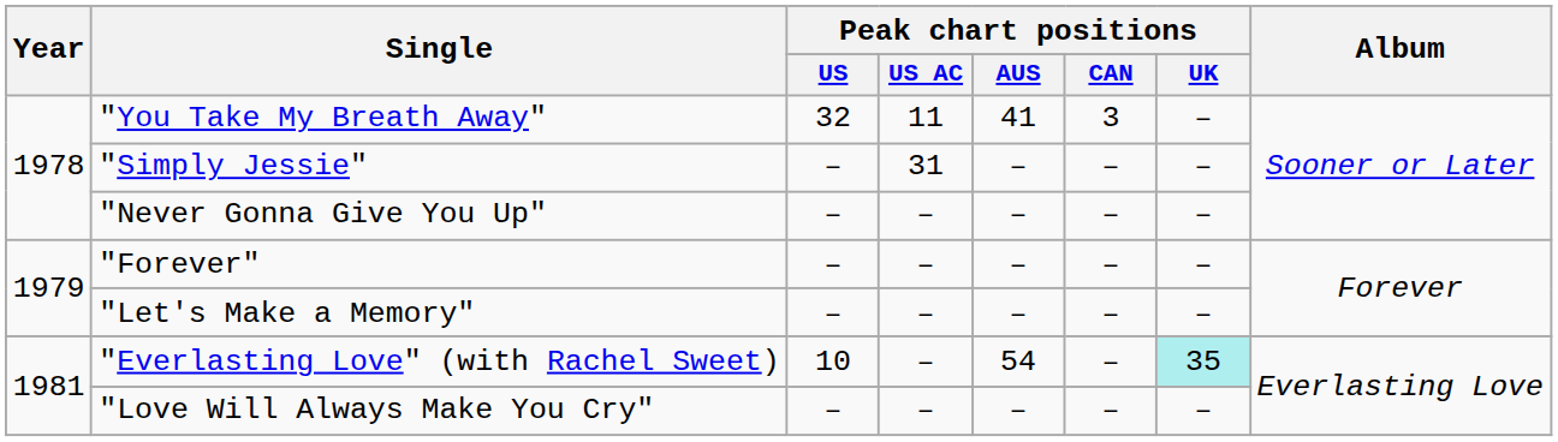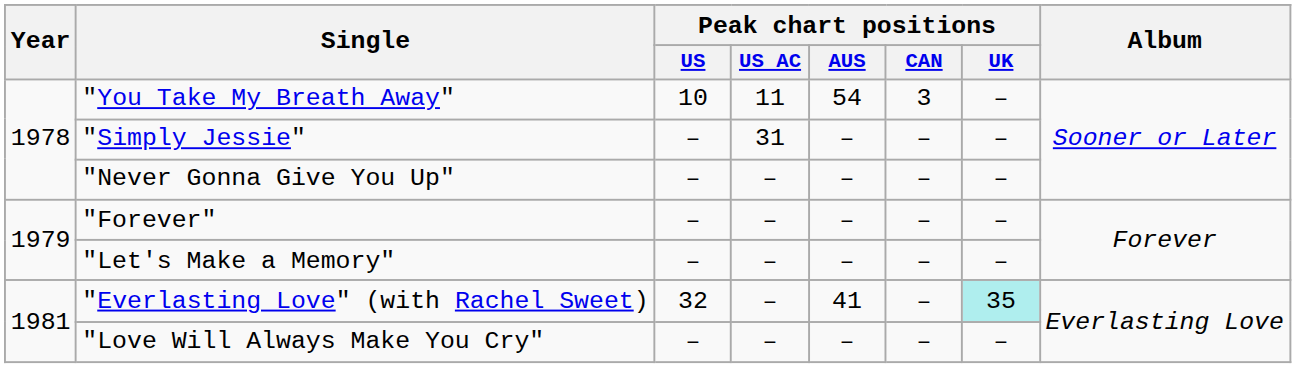 <table class="wikitable sortable" style="text-align:center;">
 <tr>
 <th rowspan=2>Year</th>
 <th rowspan=2>Single</th>
 <th colspan=5>Peak chart positions</th>
 <th rowspan=2>Album</th>
 </tr>
 <tr style=font-size:smaller;>
 <th width=35><a href='#'>US</a></th>
 <th width=35><a href='#'>US AC</a></th>
 <th width=35><a href='#'>AUS</a></th>
 <th width=35><a href='#'>CAN</a></th>
 <th width=35><a href='#'>UK</a></th>
 </tr>
 <tr>
 <td rowspan=3>1978</td>
 <td style="text-align:left;">"<a href='#'>You Take My Breath Away</a>"</td>
-<td>32</td>
+<td>10</td>
 <td>11</td>
-<td>41</td>
+<td>54</td>
 <td>3</td>
 <td>–</td>
 <td rowspan=3><em><a href='#'>Sooner or Later</a></em></td>
 </tr>
 <tr>
 <td style="text-align:left;">"<a href='#'>Simply Jessie</a>"</td>
 <td>–</td>
 <td>31</td>
 <td>–</td>
 <td>–</td>
 <td>–</td>
 </tr>
 <tr>
 <td style="text-align:left;">"Never Gonna Give You Up"</td>
 <td>–</td>
 <td>–</td>
 <td>–</td>
 <td>–</td>
 <td>–</td>
 </tr>
 <tr>
 <td rowspan=2>1979</td>
 <td style="text-align:left;">"Forever"</td>
 <td>–</td>
 <td>–</td>
 <td>–</td>
 <td>–</td>
 <td>–</td>
 <td rowspan=2><em>Forever</em></td>
 </tr>
 <tr>
 <td style="text-align:left;">"Let's Make a Memory"</td>
 <td>–</td>
 <td>–</td>
 <td>–</td>
 <td>–</td>
 <td>–</td>
 </tr>
 <tr>
 <td rowspan=2>1981</td>
 <td style="text-align:left;">"<a href='#'>Everlasting Love</a>" (with <a href='#'>Rachel Sweet</a>)</td>
-<td>10</td>
+<td>32</td>
 <td>–</td>
-<td>54</td>
+<td>41</td>
 <td>–</td>
 <td style="background: paleturquoise;">35</td>
 <td rowspan=2><em>Everlasting Love</em></td>
 </tr>
 <tr>
 <td style="text-align:left;">"Love Will Always Make You Cry"</td>
 <td>–</td>
 <td>–</td>
 <td>–</td>
 <td>–</td>
 <td>–</td>
 </tr>
 </table>
